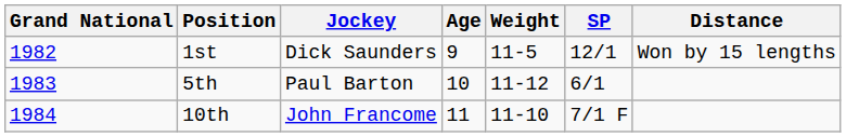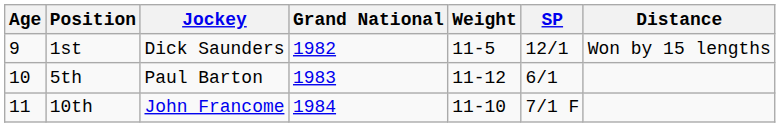 <table class="wikitable sortable">
 <tr>
-<th>Grand National</th>
+<th>Age</th>
 <th>Position</th>
 <th><a href='#'>Jockey</a></th>
-<th>Age</th>
+<th>Grand National</th>
 <th>Weight</th>
 <th><a href='#'>SP</a></th>
 <th>Distance</th>
 </tr>
 <tr>
-<td><a href='#'>1982</a></td>
+<td>9</td>
 <td>1st</td>
 <td>Dick Saunders</td>
-<td>9</td>
+<td><a href='#'>1982</a></td>
 <td>11-5</td>
 <td>12/1</td>
 <td>Won by 15 lengths</td>
 </tr>
 <tr>
-<td><a href='#'>1983</a></td>
+<td>10</td>
 <td>5th</td>
 <td>Paul Barton</td>
-<td>10</td>
+<td><a href='#'>1983</a></td>
 <td>11-12</td>
 <td>6/1</td>
 <td></td>
 </tr>
 <tr>
-<td><a href='#'>1984</a></td>
+<td>11</td>
 <td>10th</td>
 <td><a href='#'>John Francome</a></td>
-<td>11</td>
+<td><a href='#'>1984</a></td>
 <td>11-10</td>
 <td>7/1 F</td>
 <td></td>
 </tr>
 </table>
